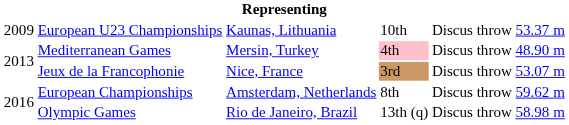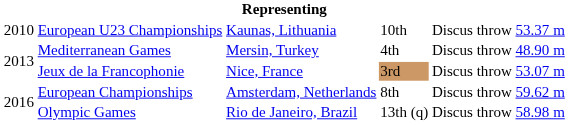 <table>
 <tr>
 <th colspan="6">Representing </th>
 </tr>
 <tr>
-<td>2009</td>
+<td>2010</td>
 <td><a href='#'>European U23 Championships</a></td>
 <td><a href='#'>Kaunas, Lithuania</a></td>
 <td>10th</td>
 <td>Discus throw</td>
 <td><a href='#'>53.37 m</a></td>
 </tr>
 <tr>
 <td rowspan=2>2013</td>
 <td><a href='#'>Mediterranean Games</a></td>
 <td><a href='#'>Mersin, Turkey</a></td>
-<td style="background: pink;">4th</td>
+<td>4th</td>
 <td>Discus throw</td>
 <td><a href='#'>48.90 m</a></td>
 </tr>
 <tr>
 <td><a href='#'>Jeux de la Francophonie</a></td>
 <td><a href='#'>Nice, France</a></td>
 <td bgcolor=cc9966>3rd</td>
 <td>Discus throw</td>
 <td><a href='#'>53.07 m</a></td>
 </tr>
 <tr>
 <td rowspan=2>2016</td>
 <td><a href='#'>European Championships</a></td>
 <td><a href='#'>Amsterdam, Netherlands</a></td>
 <td>8th</td>
 <td>Discus throw</td>
 <td><a href='#'>59.62 m</a></td>
 </tr>
 <tr>
 <td><a href='#'>Olympic Games</a></td>
 <td><a href='#'>Rio de Janeiro, Brazil</a></td>
 <td>13th (q)</td>
 <td>Discus throw</td>
 <td><a href='#'>58.98 m</a></td>
 </tr>
 </table>
